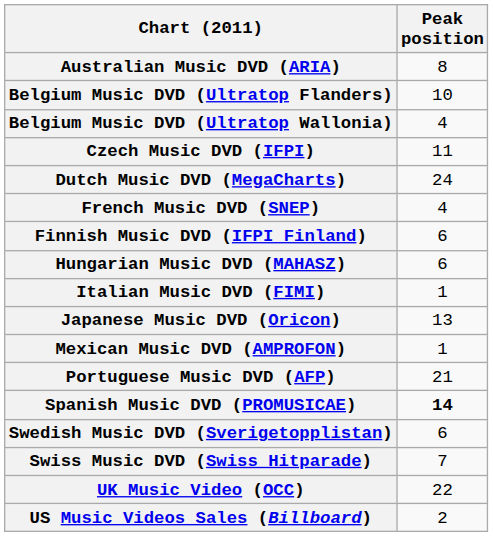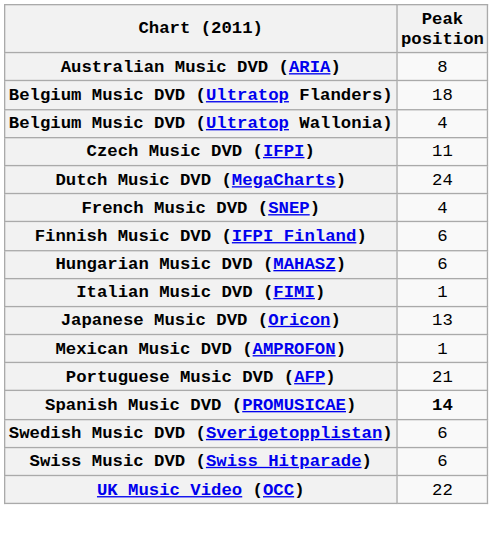 <table class="wikitable sortable plainrowheaders" style="text-align:center;">
 <tr>
 <th scope="col">Chart (2011)</th>
 <th scope="col">Peak<br>position</th>
 </tr>
 <tr>
 <th scope="row">Australian Music DVD (<a href='#'>ARIA</a>)</th>
 <td align="center">8</td>
 </tr>
 <tr>
 <th scope="row">Belgium Music DVD (<a href='#'>Ultratop</a> Flanders)</th>
-<td style="text-align:center;">10</td>
+<td style="text-align:center;">18</td>
 </tr>
 <tr>
 <th scope="row">Belgium Music DVD (<a href='#'>Ultratop</a> Wallonia)</th>
 <td style="text-align:center;">4</td>
 </tr>
 <tr>
 <th scope="row">Czech Music DVD (<a href='#'>IFPI</a>)</th>
 <td align="center">11</td>
 </tr>
 <tr>
 <th scope="row">Dutch Music DVD (<a href='#'>MegaCharts</a>)</th>
 <td style="text-align:center;">24</td>
 </tr>
 <tr>
 <th scope="row">French Music DVD (<a href='#'>SNEP</a>)</th>
 <td align="center">4</td>
 </tr>
 <tr>
 <th scope="row">Finnish Music DVD (<a href='#'>IFPI Finland</a>)</th>
 <td align="center">6</td>
 </tr>
 <tr>
 <th scope="row">Hungarian Music DVD (<a href='#'>MAHASZ</a>)</th>
 <td align="center">6</td>
 </tr>
 <tr>
 <th scope="row">Italian Music DVD (<a href='#'>FIMI</a>)</th>
 <td align="center">1</td>
 </tr>
 <tr>
 <th scope="row">Japanese Music DVD (<a href='#'>Oricon</a>)</th>
 <td align="center">13</td>
 </tr>
 <tr>
 <th scope="row">Mexican Music DVD (<a href='#'>AMPROFON</a>)</th>
 <td align="center">1</td>
 </tr>
 <tr>
 <th scope="row">Portuguese Music DVD (<a href='#'>AFP</a>)</th>
 <td style="text-align:center;">21</td>
 </tr>
 <tr>
 <th scope="row">Spanish Music DVD (<a href='#'>PROMUSICAE</a>)</th>
 <td align="center"><strong>14</strong></td>
 </tr>
 <tr>
 <th scope="row">Swedish Music DVD (<a href='#'>Sverigetopplistan</a>)</th>
 <td align="center">6</td>
 </tr>
 <tr>
 <th scope="row">Swiss Music DVD (<a href='#'>Swiss Hitparade</a>)</th>
-<td align="center">7</td>
+<td align="center">6</td>
 </tr>
 <tr>
 <th scope="row"><a href='#'>UK Music Video</a> (<a href='#'>OCC</a>)</th>
 <td align="center">22</td>
 </tr>
-<tr>
-<th scope="row">US <a href='#'>Music Videos Sales</a> (<em><a href='#'>Billboard</a></em>)</th>
-<td align="center">2</td>
-</tr>
 </table>
